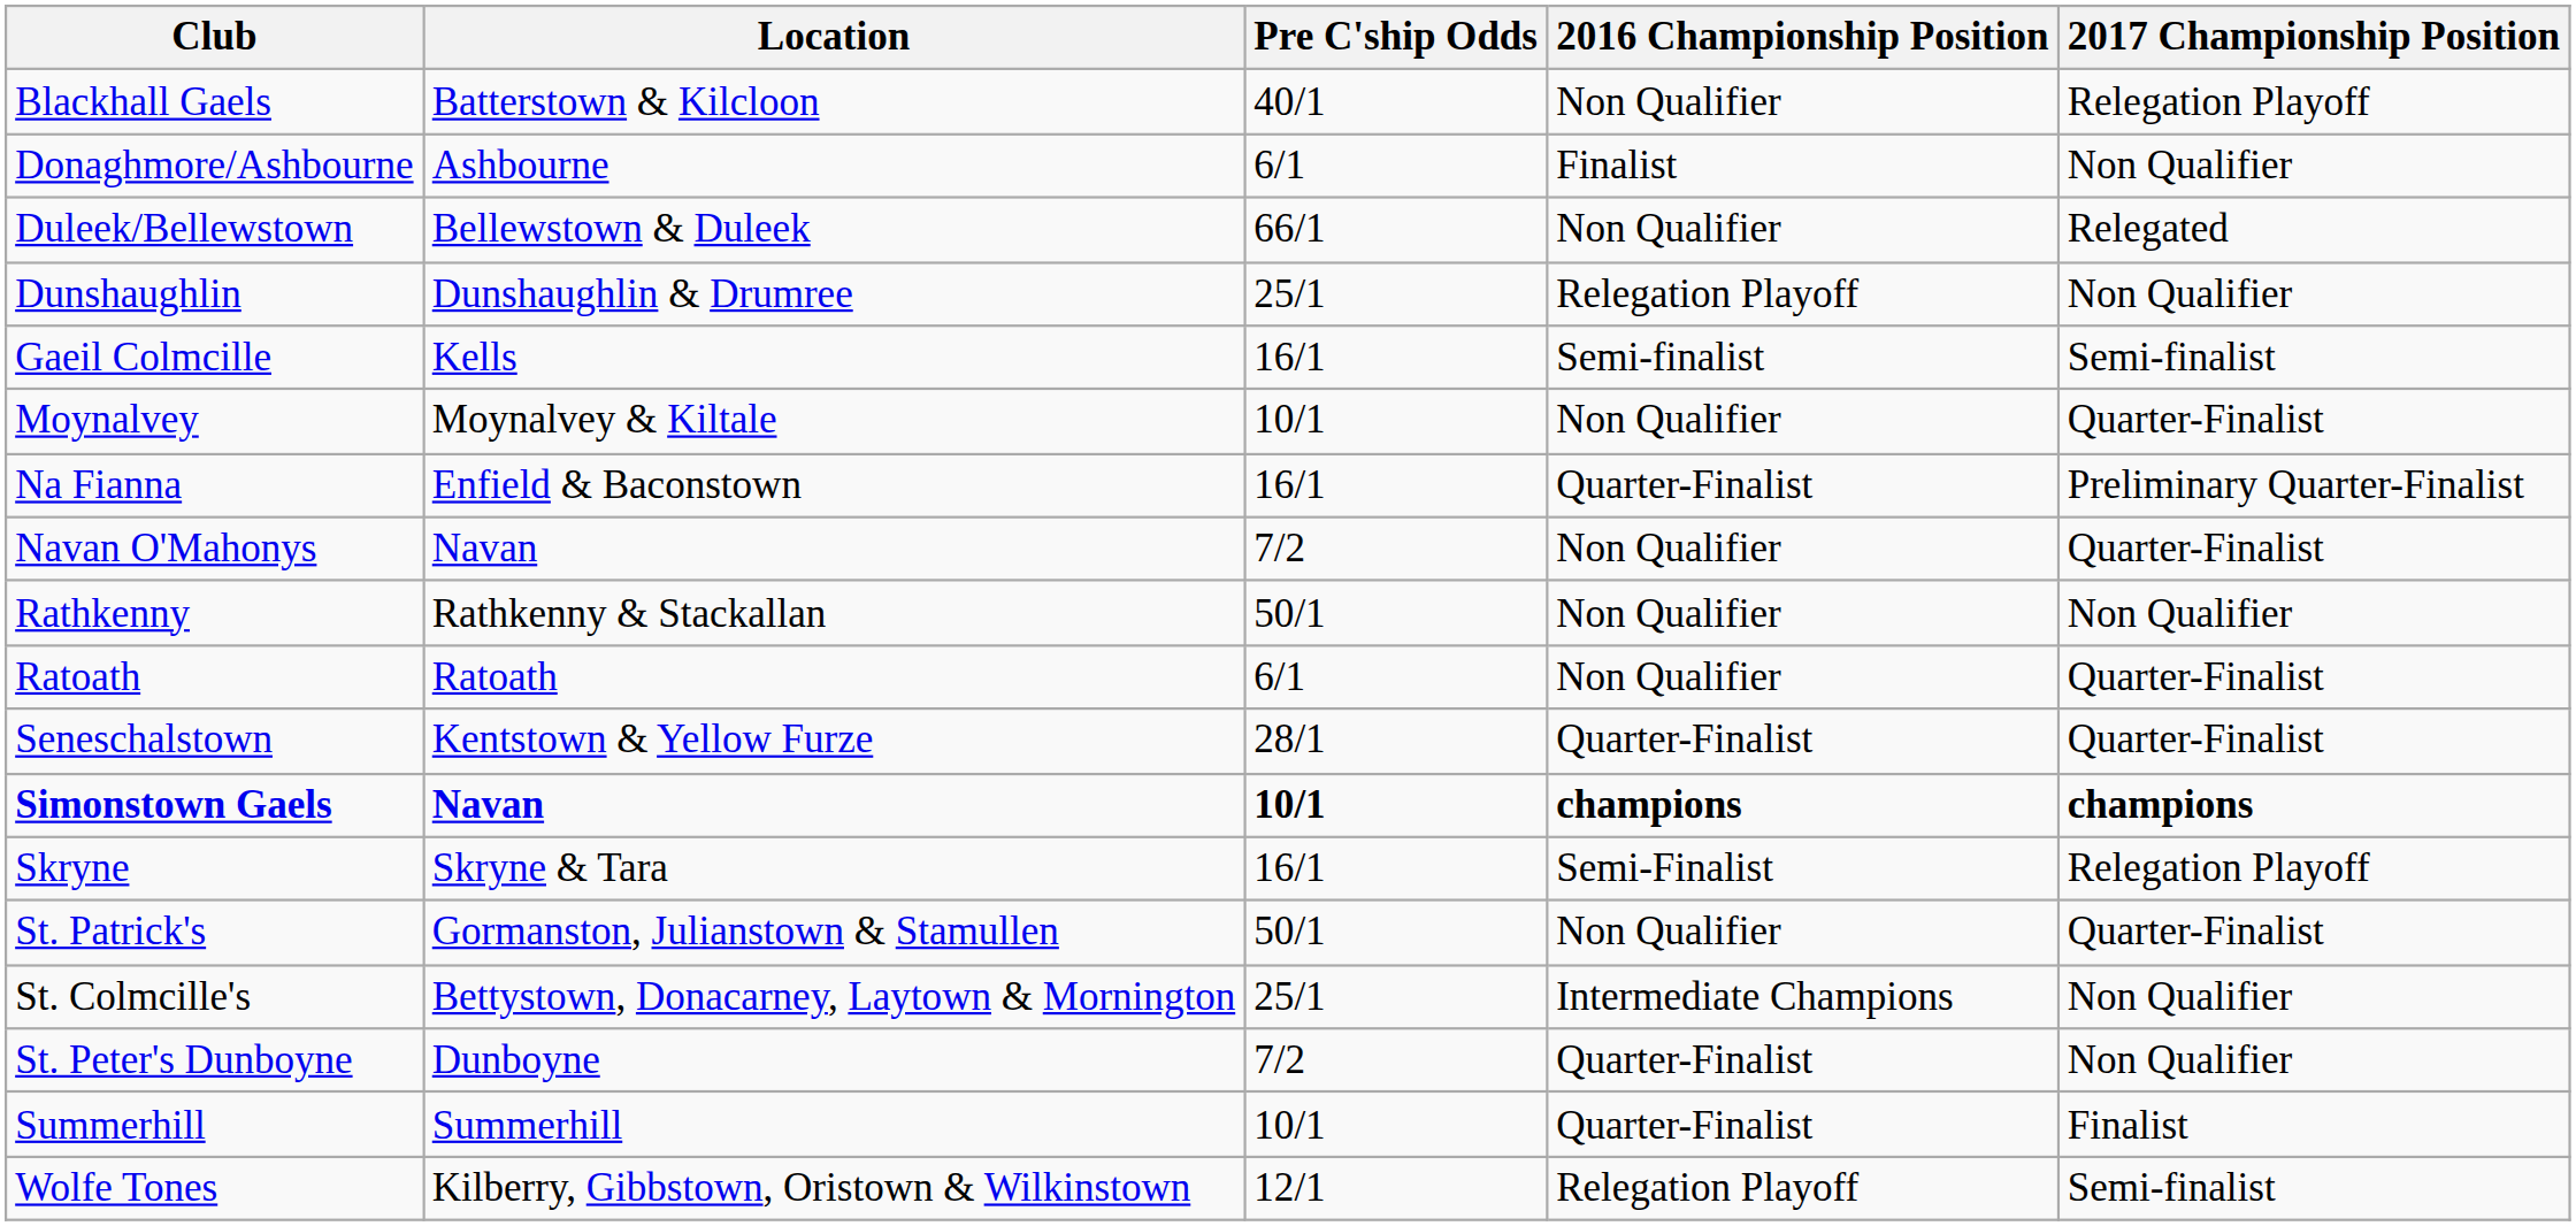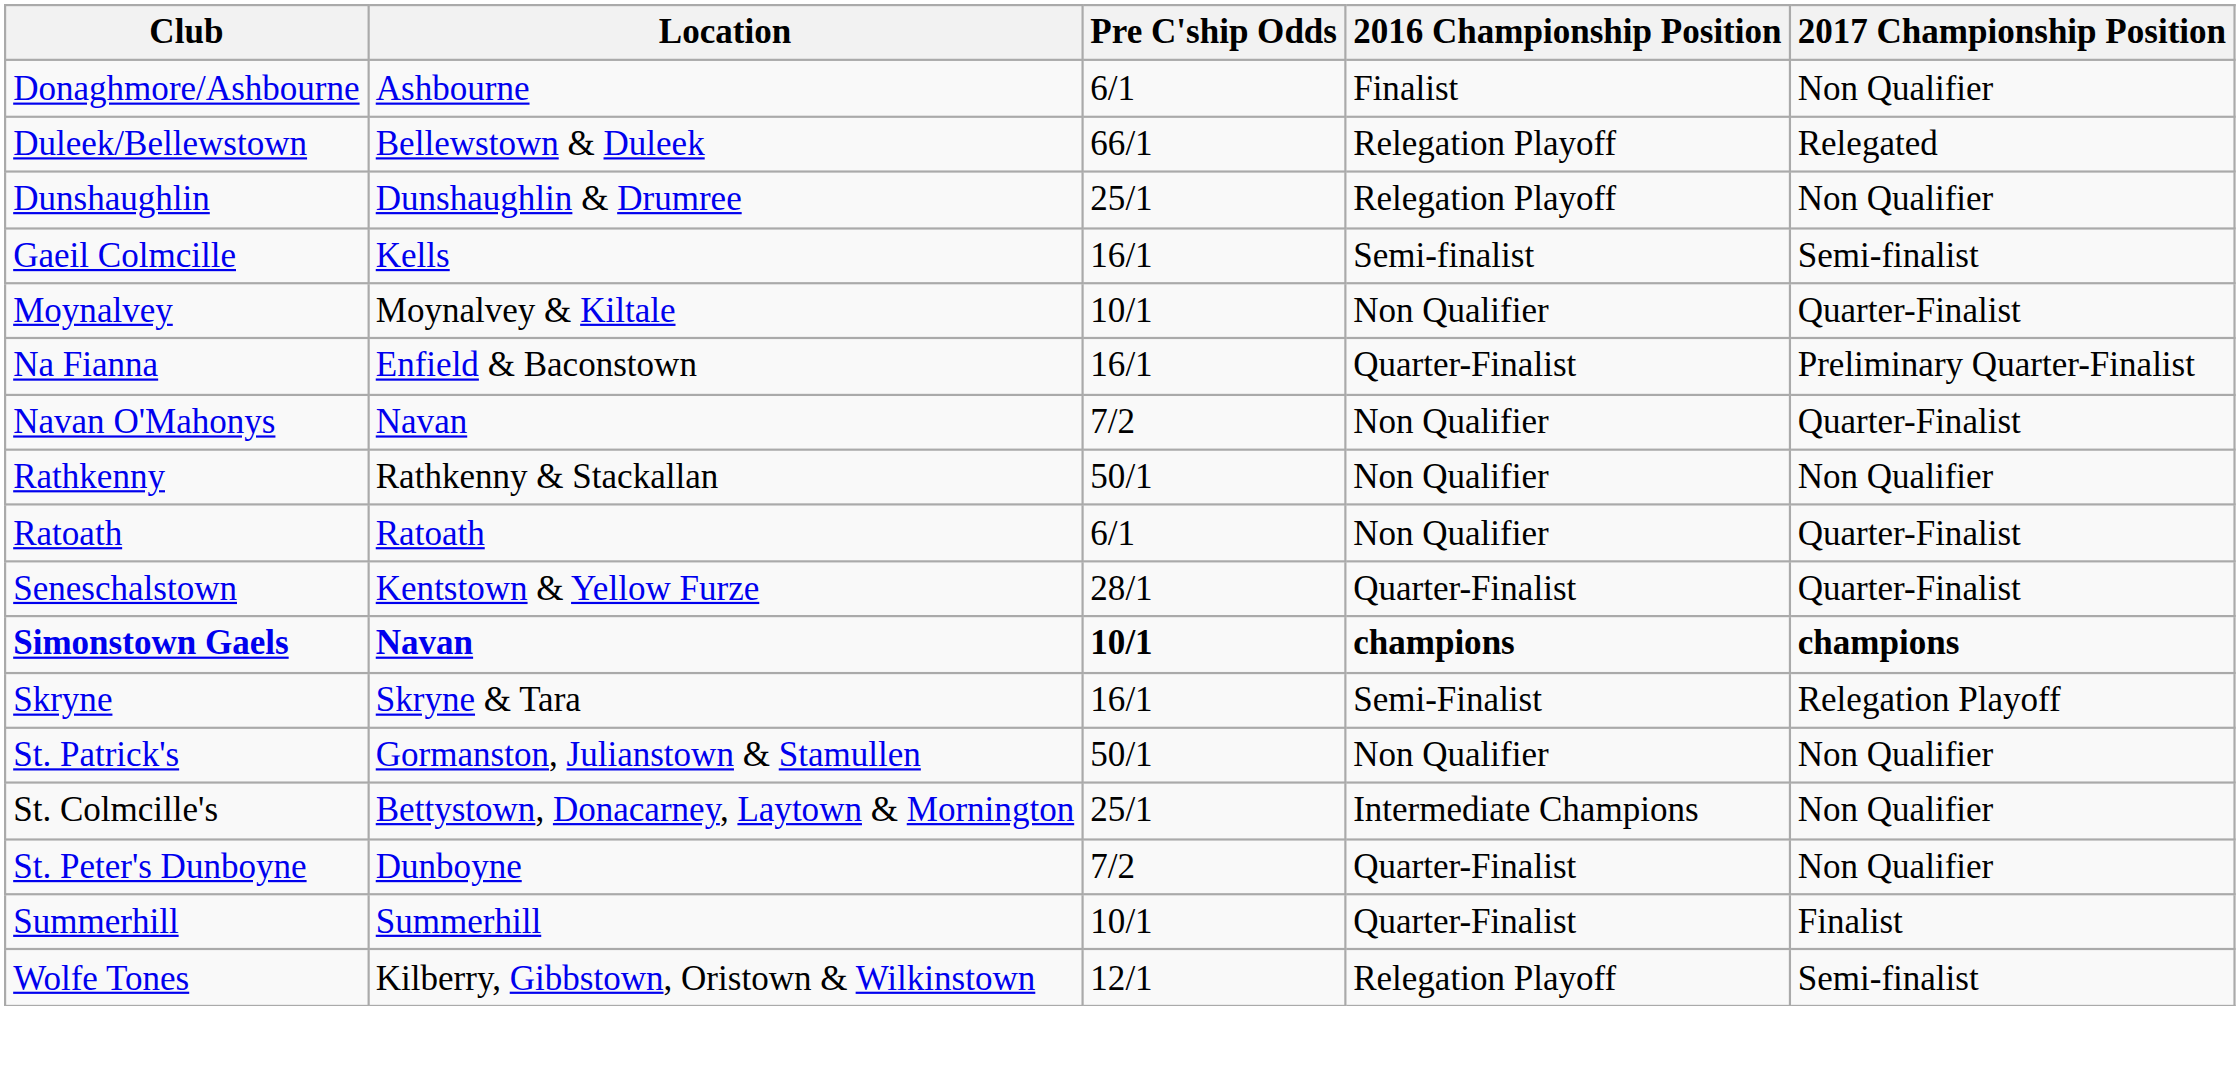 <table class="wikitable sortable">
 <tr>
 <th>Club</th>
 <th>Location</th>
 <th>Pre C'ship Odds</th>
 <th>2016 Championship Position</th>
 <th>2017 Championship Position</th>
-</tr>
-<tr>
-<td><a href='#'>Blackhall Gaels</a></td>
-<td><a href='#'>Batterstown</a> & <a href='#'>Kilcloon</a></td>
-<td>40/1</td>
-<td>Non Qualifier</td>
-<td>Relegation Playoff</td>
 </tr>
 <tr>
 <td><a href='#'>Donaghmore/Ashbourne</a></td>
 <td><a href='#'>Ashbourne</a></td>
 <td>6/1</td>
 <td>Finalist</td>
 <td>Non Qualifier</td>
 </tr>
 <tr>
 <td><a href='#'>Duleek/Bellewstown</a></td>
 <td><a href='#'>Bellewstown</a> & <a href='#'>Duleek</a></td>
 <td>66/1</td>
-<td>Non Qualifier</td>
+<td>Relegation Playoff</td>
 <td>Relegated</td>
 </tr>
 <tr>
 <td><a href='#'>Dunshaughlin</a></td>
 <td><a href='#'>Dunshaughlin</a> & <a href='#'>Drumree</a></td>
 <td>25/1</td>
 <td>Relegation Playoff</td>
 <td>Non Qualifier</td>
 </tr>
 <tr>
 <td><a href='#'>Gaeil Colmcille</a></td>
 <td><a href='#'>Kells</a></td>
 <td>16/1</td>
 <td>Semi-finalist</td>
 <td>Semi-finalist</td>
 </tr>
 <tr>
 <td><a href='#'>Moynalvey</a></td>
 <td>Moynalvey & <a href='#'>Kiltale</a></td>
 <td>10/1</td>
 <td>Non Qualifier</td>
 <td>Quarter-Finalist</td>
 </tr>
 <tr>
 <td><a href='#'>Na Fianna</a></td>
 <td><a href='#'>Enfield</a> & Baconstown</td>
 <td>16/1</td>
 <td>Quarter-Finalist</td>
 <td>Preliminary Quarter-Finalist</td>
 </tr>
 <tr>
 <td><a href='#'>Navan O'Mahonys</a></td>
 <td><a href='#'>Navan</a></td>
 <td>7/2</td>
 <td>Non Qualifier</td>
 <td>Quarter-Finalist</td>
 </tr>
 <tr>
 <td><a href='#'>Rathkenny</a></td>
 <td>Rathkenny & Stackallan</td>
 <td>50/1</td>
 <td>Non Qualifier</td>
 <td>Non Qualifier</td>
 </tr>
 <tr>
 <td><a href='#'>Ratoath</a></td>
 <td><a href='#'>Ratoath</a></td>
 <td>6/1</td>
 <td>Non Qualifier</td>
 <td>Quarter-Finalist</td>
 </tr>
 <tr>
 <td><a href='#'>Seneschalstown</a></td>
 <td><a href='#'>Kentstown</a> & <a href='#'>Yellow Furze</a></td>
 <td>28/1</td>
 <td>Quarter-Finalist</td>
 <td>Quarter-Finalist</td>
 </tr>
 <tr>
 <td><strong><a href='#'>Simonstown Gaels</a></strong></td>
 <td><strong><a href='#'>Navan</a></strong></td>
 <td><strong>10/1</strong></td>
 <td><strong>champions</strong></td>
 <td><strong>champions</strong></td>
 </tr>
 <tr>
 <td><a href='#'>Skryne</a></td>
 <td><a href='#'>Skryne</a> & Tara</td>
 <td>16/1</td>
 <td>Semi-Finalist</td>
 <td>Relegation Playoff</td>
 </tr>
 <tr>
 <td><a href='#'>St. Patrick's</a></td>
 <td><a href='#'>Gormanston</a>, <a href='#'>Julianstown</a> & <a href='#'>Stamullen</a></td>
 <td>50/1</td>
 <td>Non Qualifier</td>
-<td>Quarter-Finalist</td>
+<td>Non Qualifier</td>
 </tr>
 <tr>
 <td>St. Colmcille's</td>
 <td><a href='#'>Bettystown</a>, <a href='#'>Donacarney</a>, <a href='#'>Laytown</a> & <a href='#'>Mornington</a></td>
 <td>25/1</td>
 <td>Intermediate Champions</td>
 <td>Non Qualifier</td>
 </tr>
 <tr>
 <td><a href='#'>St. Peter's Dunboyne</a></td>
 <td><a href='#'>Dunboyne</a></td>
 <td>7/2</td>
 <td>Quarter-Finalist</td>
 <td>Non Qualifier</td>
 </tr>
 <tr>
 <td><a href='#'>Summerhill</a></td>
 <td><a href='#'>Summerhill</a></td>
 <td>10/1</td>
 <td>Quarter-Finalist</td>
 <td>Finalist</td>
 </tr>
 <tr>
 <td><a href='#'>Wolfe Tones</a></td>
 <td>Kilberry, <a href='#'>Gibbstown</a>, Oristown & <a href='#'>Wilkinstown</a></td>
 <td>12/1</td>
 <td>Relegation Playoff</td>
 <td>Semi-finalist</td>
 </tr>
 </table>
